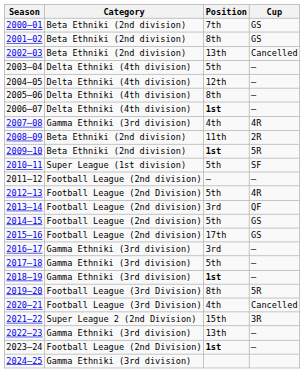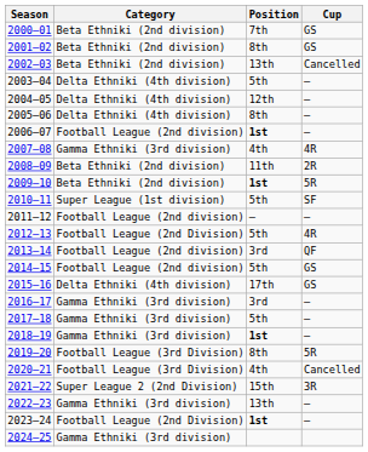 <table class="wikitable">
 <tr>
 <th>Season</th>
 <th>Category</th>
 <th>Position</th>
 <th>Cup</th>
 </tr>
 <tr>
 <td><a href='#'>2000–01</a></td>
 <td>Beta Ethniki (2nd division)</td>
 <td>7th</td>
 <td>GS</td>
 </tr>
 <tr>
 <td><a href='#'>2001–02</a></td>
 <td>Beta Ethniki (2nd division)</td>
 <td>8th</td>
 <td>GS</td>
 </tr>
 <tr>
 <td><a href='#'>2002–03</a></td>
 <td>Beta Ethniki (2nd division)</td>
 <td>13th</td>
 <td>Cancelled</td>
 </tr>
 <tr>
 <td>2003–04</td>
 <td>Delta Ethniki (4th division)</td>
 <td>5th</td>
 <td>—</td>
 </tr>
 <tr>
 <td>2004–05</td>
 <td>Delta Ethniki (4th division)</td>
 <td>12th</td>
 <td>—</td>
 </tr>
 <tr>
 <td>2005–06</td>
 <td>Delta Ethniki (4th division)</td>
 <td>8th</td>
 <td>—</td>
 </tr>
 <tr>
 <td>2006–07</td>
-<td>Delta Ethniki (4th division)</td>
+<td>Football League (2nd division)</td>
 <td><strong>1st</strong></td>
 <td>—</td>
 </tr>
 <tr>
 <td><a href='#'>2007–08</a></td>
 <td>Gamma Ethniki (3rd division)</td>
 <td>4th</td>
 <td>4R</td>
 </tr>
 <tr>
 <td><a href='#'>2008–09</a></td>
 <td>Beta Ethniki (2nd division)</td>
 <td>11th</td>
 <td>2R</td>
 </tr>
 <tr>
 <td><a href='#'>2009–10</a></td>
 <td>Beta Ethniki (2nd division)</td>
 <td><strong>1st</strong></td>
 <td>5R</td>
 </tr>
 <tr>
 <td><a href='#'>2010–11</a></td>
 <td>Super League (1st division)</td>
 <td>5th</td>
 <td>SF</td>
 </tr>
 <tr>
 <td>2011–12</td>
 <td>Football League (2nd division)</td>
 <td>—</td>
 <td>—</td>
 </tr>
 <tr>
 <td><a href='#'>2012–13</a></td>
 <td>Football League (2nd Division)</td>
 <td>5th</td>
 <td>4R</td>
 </tr>
 <tr>
 <td><a href='#'>2013–14</a></td>
 <td>Football League (2nd division)</td>
 <td>3rd</td>
 <td>QF</td>
 </tr>
 <tr>
 <td><a href='#'>2014–15</a></td>
 <td>Football League (2nd division)</td>
 <td>5th</td>
 <td>GS</td>
 </tr>
 <tr>
 <td><a href='#'>2015–16</a></td>
-<td>Football League (2nd division)</td>
+<td>Delta Ethniki (4th division)</td>
 <td>17th</td>
 <td>GS</td>
 </tr>
 <tr>
 <td><a href='#'>2016–17</a></td>
 <td>Gamma Ethniki (3rd division)</td>
 <td>3rd</td>
 <td>—</td>
 </tr>
 <tr>
 <td><a href='#'>2017–18</a></td>
 <td>Gamma Ethniki (3rd division)</td>
 <td>5th</td>
 <td>—</td>
 </tr>
 <tr>
 <td><a href='#'>2018–19</a></td>
 <td>Gamma Ethniki (3rd division)</td>
 <td><strong>1st</strong></td>
 <td>—</td>
 </tr>
 <tr>
 <td><a href='#'>2019–20</a></td>
 <td>Football League (3rd Division)</td>
 <td>8th</td>
 <td>5R</td>
 </tr>
 <tr>
 <td><a href='#'>2020–21</a></td>
 <td>Football League (3rd Division)</td>
 <td>4th</td>
 <td>Cancelled</td>
 </tr>
 <tr>
 <td><a href='#'>2021–22</a></td>
 <td>Super League 2 (2nd Division)</td>
 <td>15th</td>
 <td>3R</td>
 </tr>
 <tr>
 <td><a href='#'>2022–23</a></td>
 <td>Gamma Ethniki (3rd division)</td>
 <td>13th</td>
 <td>—</td>
 </tr>
 <tr>
 <td>2023–24</td>
 <td>Football League (2nd Division)</td>
 <td><strong>1st</strong></td>
 <td>—</td>
 </tr>
 <tr>
 <td><a href='#'>2024–25</a></td>
 <td>Gamma Ethniki (3rd division)</td>
 <td></td>
 <td></td>
 </tr>
 </table>
